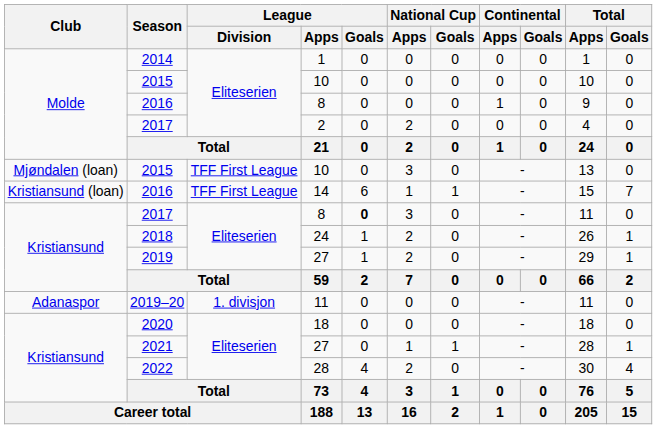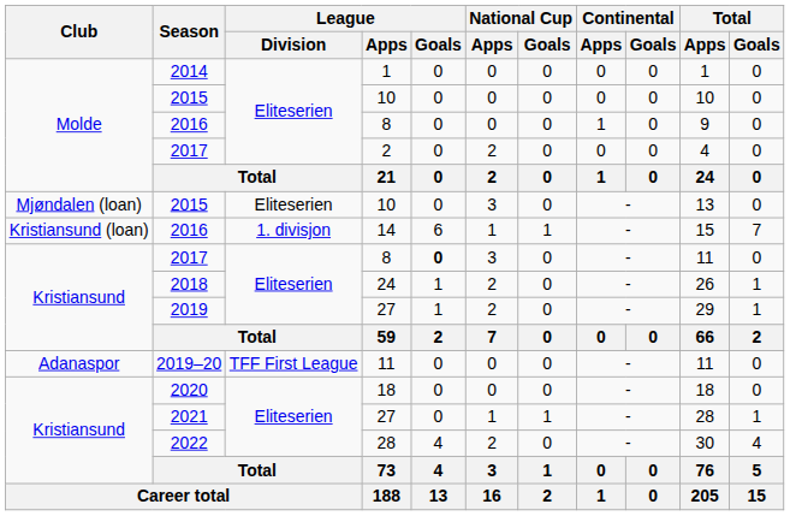 <table class="wikitable" style="text-align: center;">
 <tr>
 <th rowspan="2">Club</th>
 <th rowspan="2">Season</th>
 <th colspan="3">League</th>
 <th colspan="2">National Cup</th>
 <th colspan="2">Continental</th>
 <th colspan="2">Total</th>
 </tr>
 <tr>
 <th>Division</th>
 <th>Apps</th>
 <th>Goals</th>
 <th>Apps</th>
 <th>Goals</th>
 <th>Apps</th>
 <th>Goals</th>
 <th>Apps</th>
 <th>Goals</th>
 </tr>
 <tr>
 <td rowspan="5" valign="center"><a href='#'>Molde</a></td>
 <td><a href='#'>2014</a></td>
 <td rowspan="4" valign="center"><a href='#'>Eliteserien</a></td>
 <td>1</td>
 <td>0</td>
 <td>0</td>
 <td>0</td>
 <td>0</td>
 <td>0</td>
 <td>1</td>
 <td>0</td>
 </tr>
 <tr>
 <td><a href='#'>2015</a></td>
 <td>10</td>
 <td>0</td>
 <td>0</td>
 <td>0</td>
 <td>0</td>
 <td>0</td>
 <td>10</td>
 <td>0</td>
 </tr>
 <tr>
 <td><a href='#'>2016</a></td>
 <td>8</td>
 <td>0</td>
 <td>0</td>
 <td>0</td>
 <td>1</td>
 <td>0</td>
 <td>9</td>
 <td>0</td>
 </tr>
 <tr>
 <td><a href='#'>2017</a></td>
 <td>2</td>
 <td>0</td>
 <td>2</td>
 <td>0</td>
 <td>0</td>
 <td>0</td>
 <td>4</td>
 <td>0</td>
 </tr>
 <tr>
 <th colspan="2">Total</th>
 <th>21</th>
 <th>0</th>
 <th>2</th>
 <th>0</th>
 <th>1</th>
 <th>0</th>
 <th>24</th>
 <th>0</th>
 </tr>
 <tr>
 <td><a href='#'>Mjøndalen</a> (loan)</td>
 <td><a href='#'>2015</a></td>
-<td><a href='#'>TFF First League</a></td>
+<td>Eliteserien</td>
 <td>10</td>
 <td>0</td>
 <td>3</td>
 <td>0</td>
 <td colspan="2">-</td>
 <td>13</td>
 <td>0</td>
 </tr>
 <tr>
 <td><a href='#'>Kristiansund</a> (loan)</td>
 <td><a href='#'>2016</a></td>
-<td><a href='#'>TFF First League</a></td>
+<td><a href='#'>1. divisjon</a></td>
 <td>14</td>
 <td>6</td>
 <td>1</td>
 <td>1</td>
 <td colspan="2">-</td>
 <td>15</td>
 <td>7</td>
 </tr>
 <tr>
 <td rowspan="4" valign="center"><a href='#'>Kristiansund</a></td>
 <td><a href='#'>2017</a></td>
 <td rowspan="3" valign="center"><a href='#'>Eliteserien</a></td>
 <td>8</td>
 <td><strong>0</strong></td>
 <td>3</td>
 <td>0</td>
 <td colspan="2">-</td>
 <td>11</td>
 <td>0</td>
 </tr>
 <tr>
 <td><a href='#'>2018</a></td>
 <td>24</td>
 <td>1</td>
 <td>2</td>
 <td>0</td>
 <td colspan="2">-</td>
 <td>26</td>
 <td>1</td>
 </tr>
 <tr>
 <td><a href='#'>2019</a></td>
 <td>27</td>
 <td>1</td>
 <td>2</td>
 <td>0</td>
 <td colspan="2">-</td>
 <td>29</td>
 <td>1</td>
 </tr>
 <tr>
 <th colspan="2">Total</th>
 <th>59</th>
 <th>2</th>
 <th>7</th>
 <th>0</th>
 <th>0</th>
 <th>0</th>
 <th>66</th>
 <th>2</th>
 </tr>
 <tr>
 <td><a href='#'>Adanaspor</a></td>
 <td><a href='#'>2019–20</a></td>
-<td><a href='#'>1. divisjon</a></td>
+<td><a href='#'>TFF First League</a></td>
 <td>11</td>
 <td>0</td>
 <td>0</td>
 <td>0</td>
 <td colspan="2">-</td>
 <td>11</td>
 <td>0</td>
 </tr>
 <tr>
 <td rowspan="4" valign="center"><a href='#'>Kristiansund</a></td>
 <td><a href='#'>2020</a></td>
 <td rowspan="3" valign="center"><a href='#'>Eliteserien</a></td>
 <td>18</td>
 <td>0</td>
 <td>0</td>
 <td>0</td>
 <td colspan="2">-</td>
 <td>18</td>
 <td>0</td>
 </tr>
 <tr>
 <td><a href='#'>2021</a></td>
 <td>27</td>
 <td>0</td>
 <td>1</td>
 <td>1</td>
 <td colspan="2">-</td>
 <td>28</td>
 <td>1</td>
 </tr>
 <tr>
 <td><a href='#'>2022</a></td>
 <td>28</td>
 <td>4</td>
 <td>2</td>
 <td>0</td>
 <td colspan="2">-</td>
 <td>30</td>
 <td>4</td>
 </tr>
 <tr>
 <th colspan="2">Total</th>
 <th>73</th>
 <th>4</th>
 <th>3</th>
 <th>1</th>
 <th>0</th>
 <th>0</th>
 <th>76</th>
 <th>5</th>
 </tr>
 <tr>
 <th colspan="3">Career total</th>
 <th>188</th>
 <th>13</th>
 <th>16</th>
 <th>2</th>
 <th>1</th>
 <th>0</th>
 <th>205</th>
 <th>15</th>
 </tr>
 </table>
